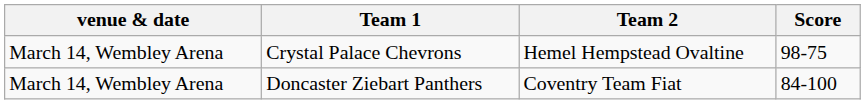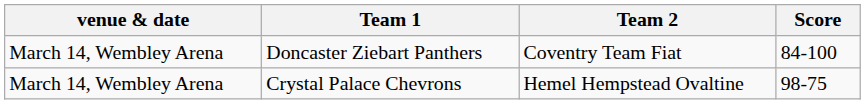 <table class="wikitable" style="font-size: 100%">
 <tr>
 <th width=200>venue & date</th>
 <th width=200>Team 1</th>
 <th width=200>Team 2</th>
 <th width=60>Score</th>
 </tr>
 <tr>
 <td>March 14, Wembley Arena</td>
+<td>Doncaster Ziebart Panthers</td>
+<td>Coventry Team Fiat</td>
+<td>84-100</td>
+</tr>
+<tr>
+<td>March 14, Wembley Arena</td>
 <td>Crystal Palace Chevrons</td>
 <td>Hemel Hempstead Ovaltine</td>
 <td>98-75</td>
 </tr>
-<tr>
-<td>March 14, Wembley Arena</td>
-<td>Doncaster Ziebart Panthers</td>
-<td>Coventry Team Fiat</td>
-<td>84-100</td>
-</tr>
 </table>
